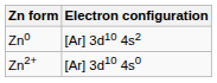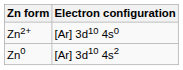 <table class="wikitable">
 <tr>
 <th>Zn form</th>
 <th>Electron configuration</th>
 </tr>
 <tr>
+<td>Zn<sup>2+</sup></td>
+<td>[Ar] 3d<sup>10</sup> 4s<sup>0</sup></td>
+</tr>
+<tr>
 <td>Zn<sup>0</sup></td>
 <td>[Ar] 3d<sup>10</sup> 4s<sup>2</sup></td>
 </tr>
-<tr>
-<td>Zn<sup>2+</sup></td>
-<td>[Ar] 3d<sup>10</sup> 4s<sup>0</sup></td>
-</tr>
 </table>
